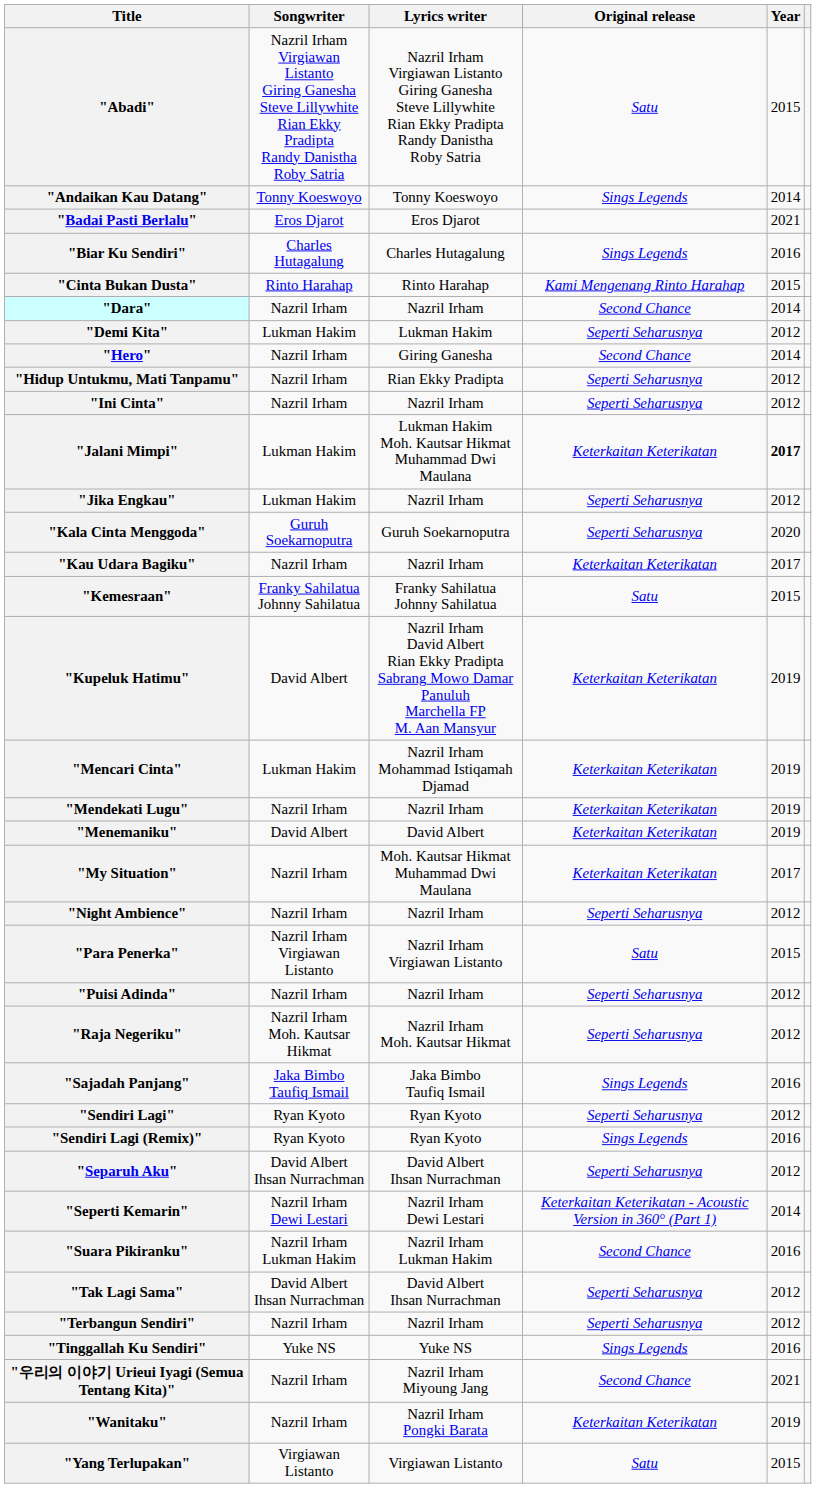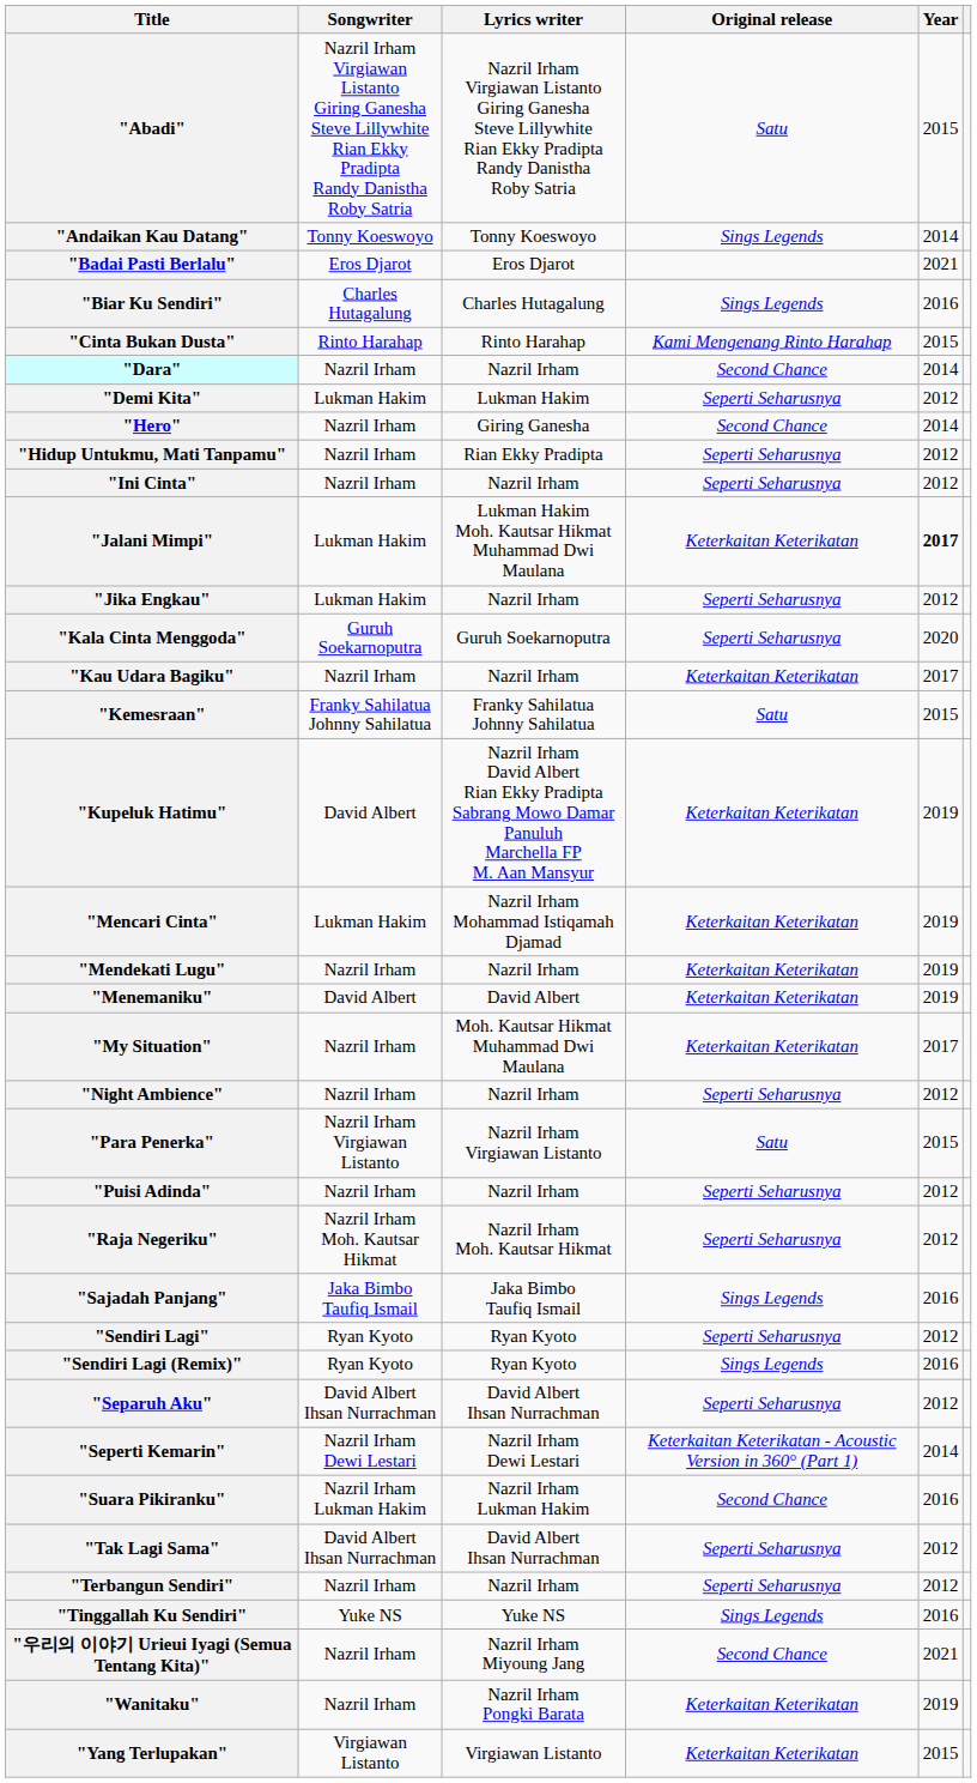 <table class="wikitable sortable plainrowheaders" style="text-align:center;">
 <tr>
 <th scope="col">Title</th>
 <th scope="col" class="unsortable">Songwriter</th>
 <th scope="col" class="unsortable">Lyrics writer</th>
 <th scope="col">Original release</th>
 <th scope="col">Year</th>
 <th scope="col" class="unsortable"></th>
 </tr>
 <tr>
 <th scope="row"> "Abadi" </th>
 <td>Nazril Irham<br><a href='#'>Virgiawan Listanto</a><br><a href='#'>Giring Ganesha</a><br><a href='#'>Steve Lillywhite</a><br><a href='#'>Rian Ekky Pradipta</a><br><a href='#'>Randy Danistha</a><br><a href='#'>Roby Satria</a></td>
 <td>Nazril Irham<br>Virgiawan Listanto<br>Giring Ganesha<br>Steve Lillywhite<br>Rian Ekky Pradipta<br>Randy Danistha<br>Roby Satria</td>
 <td><em><a href='#'>Satu</a></em></td>
 <td>2015</td>
 <td></td>
 </tr>
 <tr>
 <th scope="row">"Andaikan Kau Datang" </th>
 <td><a href='#'>Tonny Koeswoyo</a></td>
 <td>Tonny Koeswoyo</td>
 <td><em><a href='#'>Sings Legends</a></em></td>
 <td>2014</td>
 <td></td>
 </tr>
 <tr>
 <th scope="row"> "<a href='#'>Badai Pasti Berlalu</a>" </th>
 <td><a href='#'>Eros Djarot</a></td>
 <td>Eros Djarot</td>
 <td></td>
 <td>2021</td>
 <td></td>
 </tr>
 <tr>
 <th scope="row">"Biar Ku Sendiri" </th>
 <td><a href='#'>Charles Hutagalung</a></td>
 <td>Charles Hutagalung</td>
 <td><em><a href='#'>Sings Legends</a></em></td>
 <td>2016</td>
 <td></td>
 </tr>
 <tr>
 <th scope="row"> "Cinta Bukan Dusta" </th>
 <td><a href='#'>Rinto Harahap</a></td>
 <td>Rinto Harahap</td>
 <td><em><a href='#'>Kami Mengenang Rinto Harahap</a></em></td>
 <td>2015</td>
 <td></td>
 </tr>
 <tr>
 <th scope="row" style="background-color:#CCFFFF"> "Dara" </th>
 <td>Nazril Irham</td>
 <td>Nazril Irham</td>
 <td><em><a href='#'>Second Chance</a></em></td>
 <td>2014</td>
 <td></td>
 </tr>
 <tr>
 <th scope="row">"Demi Kita"</th>
 <td>Lukman Hakim</td>
 <td>Lukman Hakim</td>
 <td><em><a href='#'>Seperti Seharusnya</a></em></td>
 <td>2012</td>
 <td></td>
 </tr>
 <tr>
 <th scope="row"> "<a href='#'>Hero</a>"</th>
 <td>Nazril Irham</td>
 <td>Giring Ganesha</td>
 <td><em><a href='#'>Second Chance</a></em></td>
 <td>2014</td>
 <td></td>
 </tr>
 <tr>
 <th scope="row">"Hidup Untukmu, Mati Tanpamu"</th>
 <td>Nazril Irham</td>
 <td>Rian Ekky Pradipta</td>
 <td><em><a href='#'>Seperti Seharusnya</a></em></td>
 <td>2012</td>
 <td></td>
 </tr>
 <tr>
 <th scope="row"> "Ini Cinta"</th>
 <td>Nazril Irham</td>
 <td>Nazril Irham</td>
 <td><em><a href='#'>Seperti Seharusnya</a></em></td>
 <td>2012</td>
 <td></td>
 </tr>
 <tr>
 <th scope="row"> "Jalani Mimpi"</th>
 <td>Lukman Hakim</td>
 <td>Lukman Hakim<br>Moh. Kautsar Hikmat<br>Muhammad Dwi Maulana</td>
 <td><em><a href='#'>Keterkaitan Keterikatan</a></em></td>
 <td><strong>2017</strong></td>
 <td></td>
 </tr>
 <tr>
 <th scope="row">"Jika Engkau"</th>
 <td>Lukman Hakim</td>
 <td>Nazril Irham</td>
 <td><em><a href='#'>Seperti Seharusnya</a></em></td>
 <td>2012</td>
 <td></td>
 </tr>
 <tr>
 <th scope="row"> "Kala Cinta Menggoda" </th>
 <td><a href='#'>Guruh Soekarnoputra</a></td>
 <td>Guruh Soekarnoputra</td>
 <td><em><a href='#'>Seperti Seharusnya</a></em></td>
 <td>2020</td>
 <td></td>
 </tr>
 <tr>
 <th scope="row">"Kau Udara Bagiku"</th>
 <td>Nazril Irham</td>
 <td>Nazril Irham</td>
 <td><em><a href='#'>Keterkaitan Keterikatan</a></em></td>
 <td>2017</td>
 <td></td>
 </tr>
 <tr>
 <th scope="row">"Kemesraan"  </th>
 <td><a href='#'>Franky Sahilatua</a><br>Johnny Sahilatua</td>
 <td>Franky Sahilatua<br>Johnny Sahilatua</td>
 <td><em><a href='#'>Satu</a></em></td>
 <td>2015</td>
 <td></td>
 </tr>
 <tr>
 <th scope="row">"Kupeluk Hatimu"</th>
 <td>David Albert</td>
 <td>Nazril Irham<br>David Albert<br>Rian Ekky Pradipta<br><a href='#'>Sabrang Mowo Damar Panuluh</a><br><a href='#'>Marchella FP</a><br><a href='#'>M. Aan Mansyur</a></td>
 <td><em><a href='#'>Keterkaitan Keterikatan</a></em></td>
 <td>2019</td>
 <td></td>
 </tr>
 <tr>
 <th scope="row">"Mencari Cinta" </th>
 <td>Lukman Hakim</td>
 <td>Nazril Irham<br>Mohammad Istiqamah Djamad</td>
 <td><em><a href='#'>Keterkaitan Keterikatan</a></em></td>
 <td>2019</td>
 <td></td>
 </tr>
 <tr>
 <th scope="row">"Mendekati Lugu"</th>
 <td>Nazril Irham</td>
 <td>Nazril Irham</td>
 <td><em><a href='#'>Keterkaitan Keterikatan</a></em></td>
 <td>2019</td>
 <td></td>
 </tr>
 <tr>
 <th scope="row">"Menemaniku"</th>
 <td>David Albert</td>
 <td>David Albert</td>
 <td><em><a href='#'>Keterkaitan Keterikatan</a></em></td>
 <td>2019</td>
 <td></td>
 </tr>
 <tr>
 <th scope="row">"My Situation"</th>
 <td>Nazril Irham</td>
 <td>Moh. Kautsar Hikmat<br>Muhammad Dwi Maulana</td>
 <td><em><a href='#'>Keterkaitan Keterikatan</a></em></td>
 <td>2017</td>
 <td></td>
 </tr>
 <tr>
 <th scope="row"> "Night Ambience"</th>
 <td>Nazril Irham</td>
 <td>Nazril Irham</td>
 <td><em><a href='#'>Seperti Seharusnya</a></em></td>
 <td>2012</td>
 <td></td>
 </tr>
 <tr>
 <th scope="row"> "Para Penerka" </th>
 <td>Nazril Irham<br>Virgiawan Listanto</td>
 <td>Nazril Irham<br>Virgiawan Listanto</td>
 <td><em><a href='#'>Satu</a></em></td>
 <td>2015</td>
 <td></td>
 </tr>
 <tr>
 <th scope="row">"Puisi Adinda"</th>
 <td>Nazril Irham</td>
 <td>Nazril Irham</td>
 <td><em><a href='#'>Seperti Seharusnya</a></em></td>
 <td>2012</td>
 <td></td>
 </tr>
 <tr>
 <th scope="row"> "Raja Negeriku"</th>
 <td>Nazril Irham<br>Moh. Kautsar Hikmat</td>
 <td>Nazril Irham<br>Moh. Kautsar Hikmat</td>
 <td><em><a href='#'>Seperti Seharusnya</a></em></td>
 <td>2012</td>
 <td></td>
 </tr>
 <tr>
 <th scope="row"> "Sajadah Panjang" </th>
 <td><a href='#'>Jaka Bimbo</a><br><a href='#'>Taufiq Ismail</a></td>
 <td>Jaka Bimbo<br>Taufiq Ismail</td>
 <td><em><a href='#'>Sings Legends</a></em></td>
 <td>2016</td>
 <td></td>
 </tr>
 <tr>
 <th scope="row">"Sendiri Lagi" </th>
 <td>Ryan Kyoto</td>
 <td>Ryan Kyoto</td>
 <td><em><a href='#'>Seperti Seharusnya</a></em></td>
 <td>2012</td>
 <td></td>
 </tr>
 <tr>
 <th scope="row">"Sendiri Lagi (Remix)"  </th>
 <td>Ryan Kyoto</td>
 <td>Ryan Kyoto</td>
 <td><em><a href='#'>Sings Legends</a></em></td>
 <td>2016</td>
 <td></td>
 </tr>
 <tr>
 <th scope="row">"<a href='#'>Separuh Aku</a>"</th>
 <td>David Albert<br>Ihsan Nurrachman</td>
 <td>David Albert<br>Ihsan Nurrachman</td>
 <td><em><a href='#'>Seperti Seharusnya</a></em></td>
 <td>2012</td>
 <td></td>
 </tr>
 <tr>
 <th scope="row">"Seperti Kemarin"</th>
 <td>Nazril Irham<br><a href='#'>Dewi Lestari</a></td>
 <td>Nazril Irham<br>Dewi Lestari</td>
 <td><em><a href='#'>Keterkaitan Keterikatan - Acoustic Version in 360° (Part 1)</a></em></td>
 <td>2014</td>
 <td></td>
 </tr>
 <tr>
 <th scope="row">"Suara Pikiranku"</th>
 <td>Nazril Irham<br>Lukman Hakim</td>
 <td>Nazril Irham<br>Lukman Hakim</td>
 <td><em><a href='#'>Second Chance</a></em></td>
 <td>2016</td>
 <td></td>
 </tr>
 <tr>
 <th scope="row"> "Tak Lagi Sama"</th>
 <td>David Albert<br>Ihsan Nurrachman</td>
 <td>David Albert<br>Ihsan Nurrachman</td>
 <td><em><a href='#'>Seperti Seharusnya</a></em></td>
 <td>2012</td>
 <td></td>
 </tr>
 <tr>
 <th scope="row">"Terbangun Sendiri"</th>
 <td>Nazril Irham</td>
 <td>Nazril Irham</td>
 <td><em><a href='#'>Seperti Seharusnya</a></em></td>
 <td>2012</td>
 <td></td>
 </tr>
 <tr>
 <th scope="row">"Tinggallah Ku Sendiri" </th>
 <td>Yuke NS</td>
 <td>Yuke NS</td>
 <td><em><a href='#'>Sings Legends</a></em></td>
 <td>2016</td>
 <td></td>
 </tr>
 <tr>
 <th scope="row"> "우리의 이야기 Urieui Iyagi (Semua Tentang Kita)" </th>
 <td>Nazril Irham</td>
 <td>Nazril Irham<br>Miyoung Jang </td>
 <td><em><a href='#'>Second Chance</a></em></td>
 <td>2021</td>
 <td></td>
 </tr>
 <tr>
 <th scope="row"> "Wanitaku"</th>
 <td>Nazril Irham</td>
 <td>Nazril Irham<br><a href='#'>Pongki Barata</a></td>
 <td><em><a href='#'>Keterkaitan Keterikatan</a></em></td>
 <td>2019</td>
 <td></td>
 </tr>
 <tr>
 <th scope="row"> "Yang Terlupakan"  </th>
 <td>Virgiawan Listanto</td>
 <td>Virgiawan Listanto</td>
-<td><em><a href='#'>Satu</a></em></td>
+<td><em><a href='#'>Keterkaitan Keterikatan</a></em></td>
 <td>2015</td>
 <td></td>
 </tr>
 </table>
